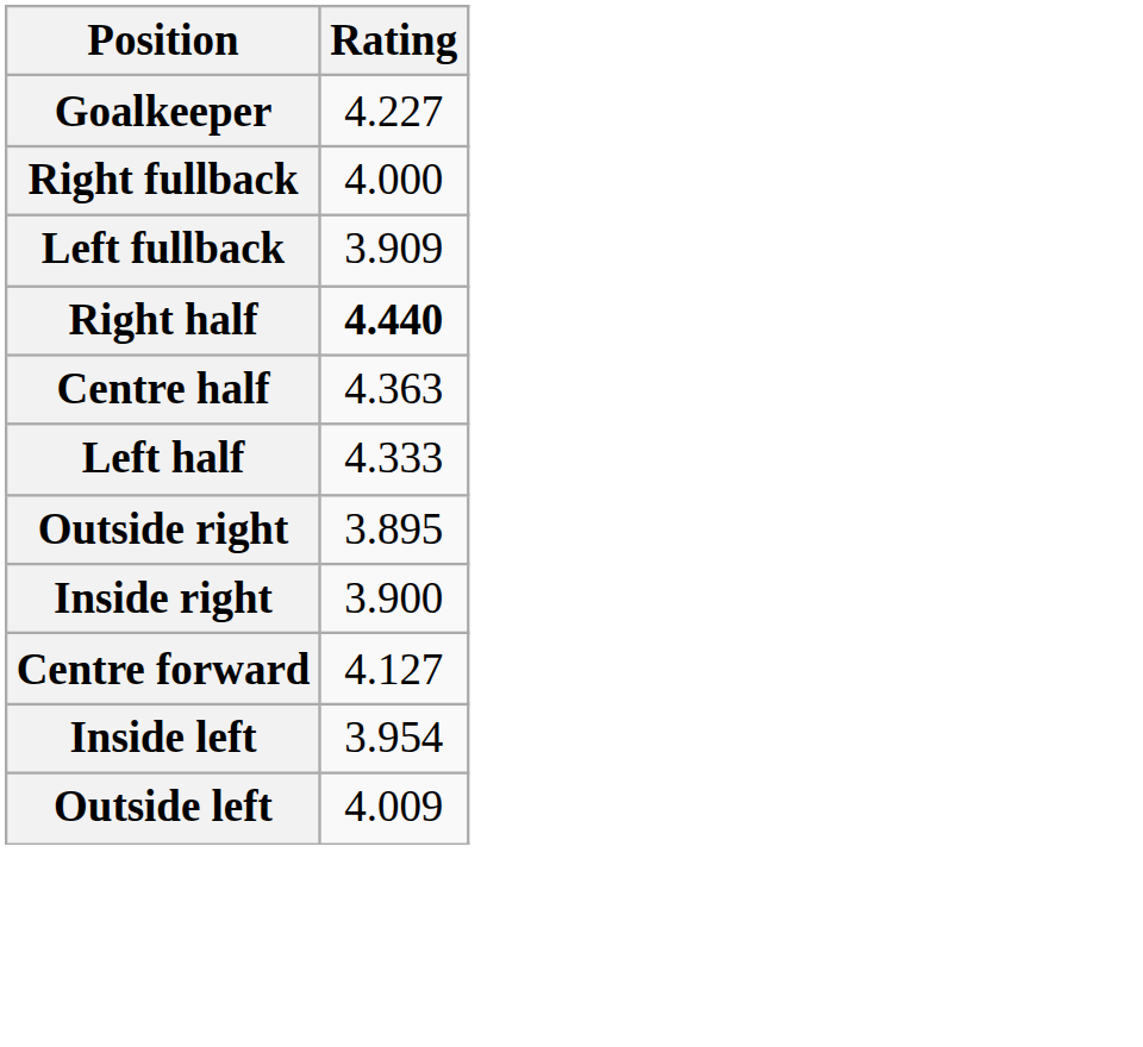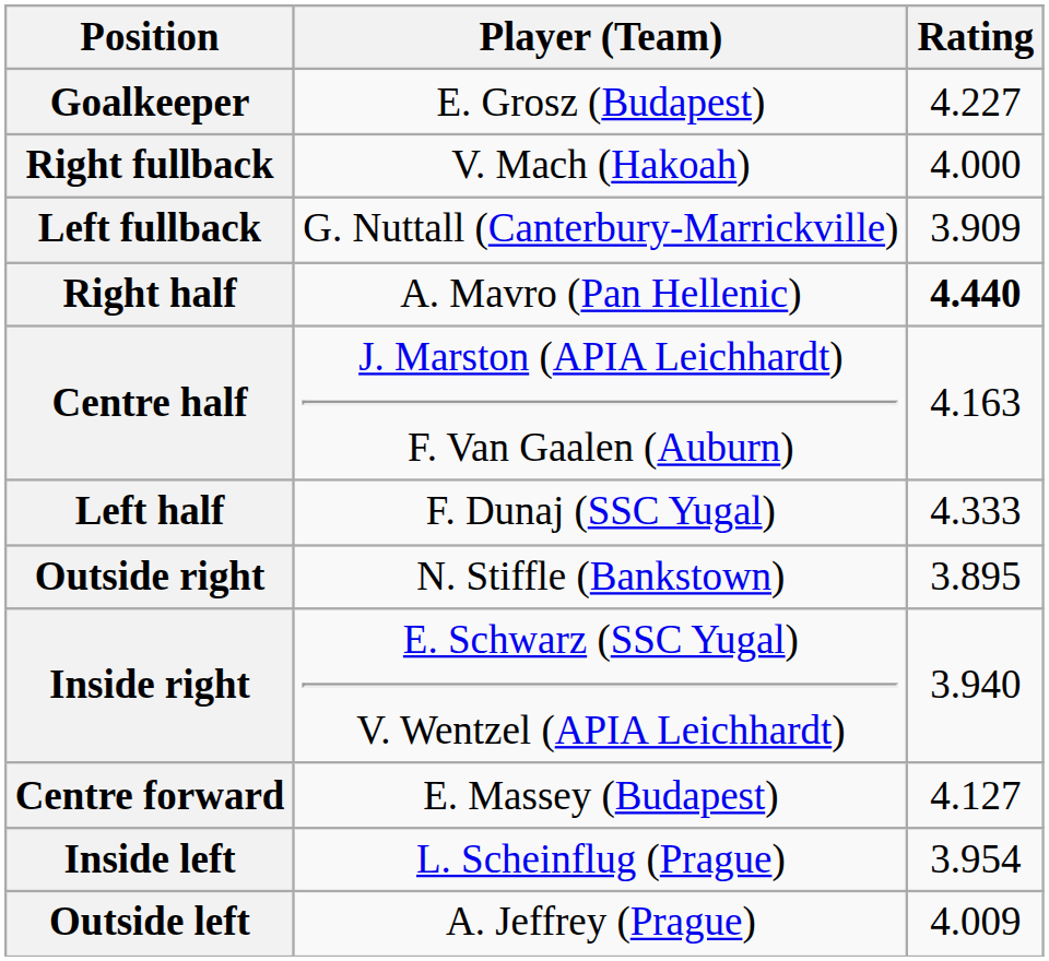 <table class="wikitable" style="text-align:center">
 <tr>
 <th>Position</th>
+<th>Player (Team)</th>
 <th>Rating</th>
 </tr>
 <tr>
 <th>Goalkeeper</th>
+<td>E. Grosz (<a href='#'>Budapest</a>)</td>
 <td>4.227</td>
 </tr>
 <tr>
 <th>Right fullback</th>
+<td>V. Mach (<a href='#'>Hakoah</a>)</td>
 <td>4.000</td>
 </tr>
 <tr>
 <th>Left fullback</th>
+<td>G. Nuttall (<a href='#'>Canterbury-Marrickville</a>)</td>
 <td>3.909</td>
 </tr>
 <tr>
 <th>Right half</th>
+<td>A. Mavro (<a href='#'>Pan Hellenic</a>)</td>
 <td><strong>4.440</strong></td>
 </tr>
 <tr>
 <th>Centre half</th>
-<td>4.363</td>
+<td><a href='#'>J. Marston</a> (<a href='#'>APIA Leichhardt</a>) <hr> F. Van Gaalen (<a href='#'>Auburn</a>)</td>
+<td>4.163</td>
 </tr>
 <tr>
 <th>Left half</th>
+<td>F. Dunaj (<a href='#'>SSC Yugal</a>)</td>
 <td>4.333</td>
 </tr>
 <tr>
 <th>Outside right</th>
+<td>N. Stiffle (<a href='#'>Bankstown</a>)</td>
 <td>3.895</td>
 </tr>
 <tr>
 <th>Inside right</th>
-<td>3.900</td>
+<td><a href='#'>E. Schwarz</a> (<a href='#'>SSC Yugal</a>) <hr> V. Wentzel (<a href='#'>APIA Leichhardt</a>)</td>
+<td>3.940</td>
 </tr>
 <tr>
 <th>Centre forward</th>
+<td>E. Massey (<a href='#'>Budapest</a>)</td>
 <td>4.127</td>
 </tr>
 <tr>
 <th>Inside left</th>
+<td><a href='#'>L. Scheinflug</a> (<a href='#'>Prague</a>)</td>
 <td>3.954</td>
 </tr>
 <tr>
 <th>Outside left</th>
+<td>A. Jeffrey (<a href='#'>Prague</a>)</td>
 <td>4.009</td>
 </tr>
 </table>
